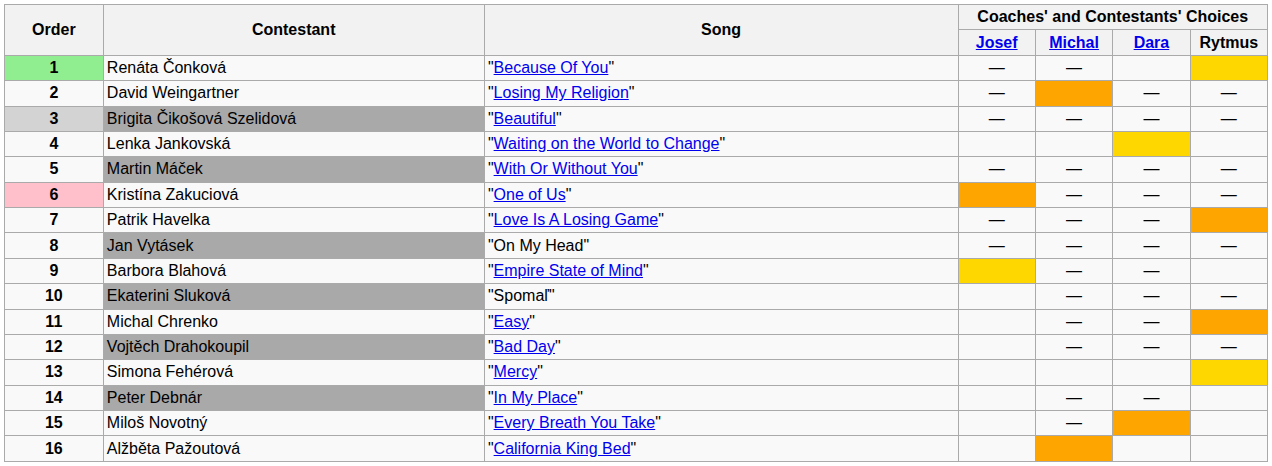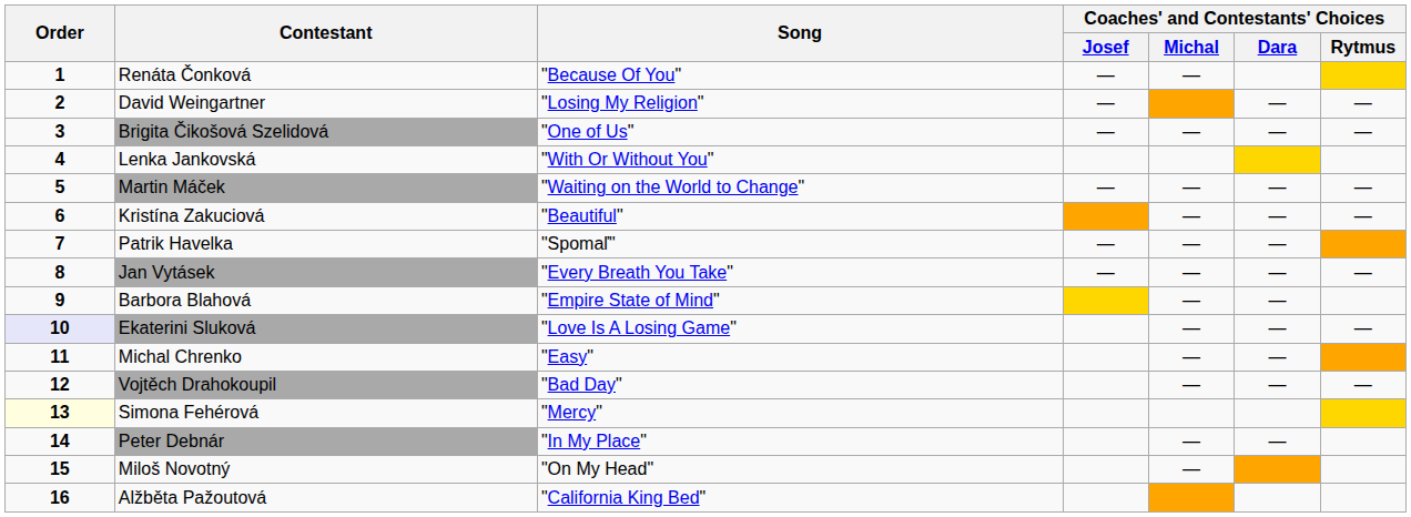 <table class="wikitable" style="width:100%;">
 <tr>
 <th rowspan=2>Order</th>
 <th rowspan=2>Contestant</th>
 <th rowspan=2>Song</th>
 <th colspan=4>Coaches' and Contestants' Choices</th>
 </tr>
 <tr>
 <th width="70"><a href='#'>Josef</a></th>
 <th width="70"><a href='#'>Michal</a></th>
 <th width="70"><a href='#'>Dara</a></th>
 <th width="70">Rytmus</th>
 </tr>
 <tr>
-<td align="center" style="background: lightgreen;"><strong>1</strong></td>
+<td align="center"><strong>1</strong></td>
 <td>Renáta Čonková</td>
 <td>"<a href='#'>Because Of You</a>"</td>
 <td align="center">—</td>
 <td align="center">—</td>
 <td style="text-align:center;"></td>
 <td style="background:gold;text-align:center;"></td>
 </tr>
 <tr>
 <td align="center"><strong>2</strong></td>
 <td>David Weingartner</td>
 <td>"<a href='#'>Losing My Religion</a>"</td>
 <td align="center">—</td>
 <td style="background:orange;text-align:center;"></td>
 <td align="center">—</td>
 <td align="center">—</td>
 </tr>
 <tr>
-<td align="center" style="background: lightgrey;"><strong>3</strong></td>
+<td align="center"><strong>3</strong></td>
 <td style="background:darkgrey;text-align:left;">Brigita Čikošová Szelidová</td>
-<td>"<a href='#'>Beautiful</a>"</td>
+<td>"<a href='#'>One of Us</a>"</td>
 <td align="center">—</td>
 <td align="center">—</td>
 <td align="center">—</td>
 <td align="center">—</td>
 </tr>
 <tr>
 <td align="center"><strong>4</strong></td>
 <td>Lenka Jankovská</td>
-<td>"<a href='#'>Waiting on the World to Change</a>"</td>
+<td>"<a href='#'>With Or Without You</a>"</td>
 <td style="text-align:center;"></td>
 <td style="text-align:center;"></td>
 <td style="background:gold;text-align:center;"></td>
 <td style="text-align:center;"></td>
 </tr>
 <tr>
 <td align="center"><strong>5</strong></td>
 <td style="background:darkgrey;text-align:left;">Martin Máček</td>
-<td>"<a href='#'>With Or Without You</a>"</td>
+<td>"<a href='#'>Waiting on the World to Change</a>"</td>
 <td align="center">—</td>
 <td align="center">—</td>
 <td align="center">—</td>
 <td align="center">—</td>
 </tr>
 <tr>
-<td align="center" style="background: pink;"><strong>6</strong></td>
+<td align="center"><strong>6</strong></td>
 <td>Kristína Zakuciová</td>
-<td>"<a href='#'>One of Us</a>"</td>
+<td>"<a href='#'>Beautiful</a>"</td>
 <td style="background:orange;text-align:center;"></td>
 <td align="center">—</td>
 <td align="center">—</td>
 <td align="center">—</td>
 </tr>
 <tr>
 <td align="center"><strong>7</strong></td>
 <td>Patrik Havelka</td>
-<td>"<a href='#'>Love Is A Losing Game</a>"</td>
+<td>"Spomaľ"</td>
 <td align="center">—</td>
 <td align="center">—</td>
 <td align="center">—</td>
 <td style="background:orange;text-align:center;"></td>
 </tr>
 <tr>
 <td align="center"><strong>8</strong></td>
 <td style="background:darkgrey;text-align:left;">Jan Vytásek</td>
-<td>"On My Head"</td>
+<td>"<a href='#'>Every Breath You Take</a>"</td>
 <td align="center">—</td>
 <td align="center">—</td>
 <td align="center">—</td>
 <td align="center">—</td>
 </tr>
 <tr>
 <td align="center"><strong>9</strong></td>
 <td>Barbora Blahová</td>
 <td>"<a href='#'>Empire State of Mind</a>"</td>
 <td style="background:gold;text-align:center;"></td>
 <td align="center">—</td>
 <td align="center">—</td>
 <td style="text-align:center;"></td>
 </tr>
 <tr>
-<td align="center"><strong>10</strong></td>
+<td align="center" style="background: lavender;"><strong>10</strong></td>
 <td style="background:darkgrey;text-align:left;">Ekaterini Sluková</td>
-<td>"Spomaľ"</td>
+<td>"<a href='#'>Love Is A Losing Game</a>"</td>
 <td></td>
 <td align="center">—</td>
 <td align="center">—</td>
 <td align="center">—</td>
 </tr>
 <tr>
 <td align="center"><strong>11</strong></td>
 <td>Michal Chrenko</td>
 <td>"<a href='#'>Easy</a>"</td>
 <td></td>
 <td align="center">—</td>
 <td align="center">—</td>
 <td style="background:orange;text-align:center;"></td>
 </tr>
 <tr>
 <td align="center"><strong>12</strong></td>
 <td style="background:darkgrey;text-align:left;">Vojtěch Drahokoupil</td>
 <td>"<a href='#'>Bad Day</a>"</td>
 <td></td>
 <td align="center">—</td>
 <td align="center">—</td>
 <td align="center">—</td>
 </tr>
 <tr>
-<td align="center"><strong>13</strong></td>
+<td align="center" style="background: lightyellow;"><strong>13</strong></td>
 <td>Simona Fehérová</td>
 <td>"<a href='#'>Mercy</a>"</td>
 <td></td>
 <td style="text-align:center;"></td>
 <td style="text-align:center;"></td>
 <td style="background:gold;text-align:center;"></td>
 </tr>
 <tr>
 <td align="center"><strong>14</strong></td>
 <td style="background:darkgrey;text-align:left;">Peter Debnár</td>
 <td>"<a href='#'>In My Place</a>"</td>
 <td></td>
 <td align="center">—</td>
 <td align="center">—</td>
 <td></td>
 </tr>
 <tr>
 <td align="center"><strong>15</strong></td>
 <td>Miloš Novotný</td>
-<td>"<a href='#'>Every Breath You Take</a>"</td>
+<td>"On My Head"</td>
 <td></td>
 <td align="center">—</td>
 <td style="background:orange;text-align:center;"></td>
 <td></td>
 </tr>
 <tr>
 <td align="center"><strong>16</strong></td>
 <td>Alžběta Pažoutová</td>
 <td>"<a href='#'>California King Bed</a>"</td>
 <td></td>
 <td style="background:orange;text-align:center;"></td>
 <td></td>
 <td></td>
 </tr>
 </table>
